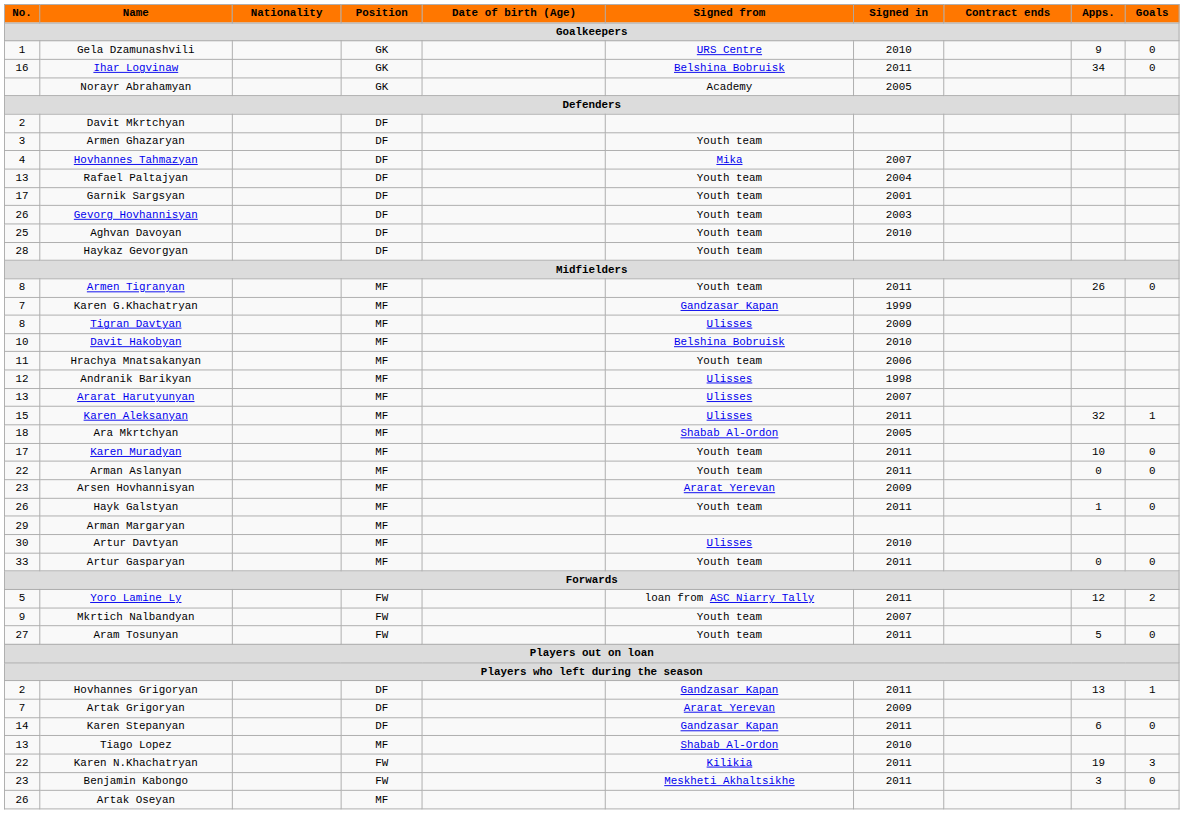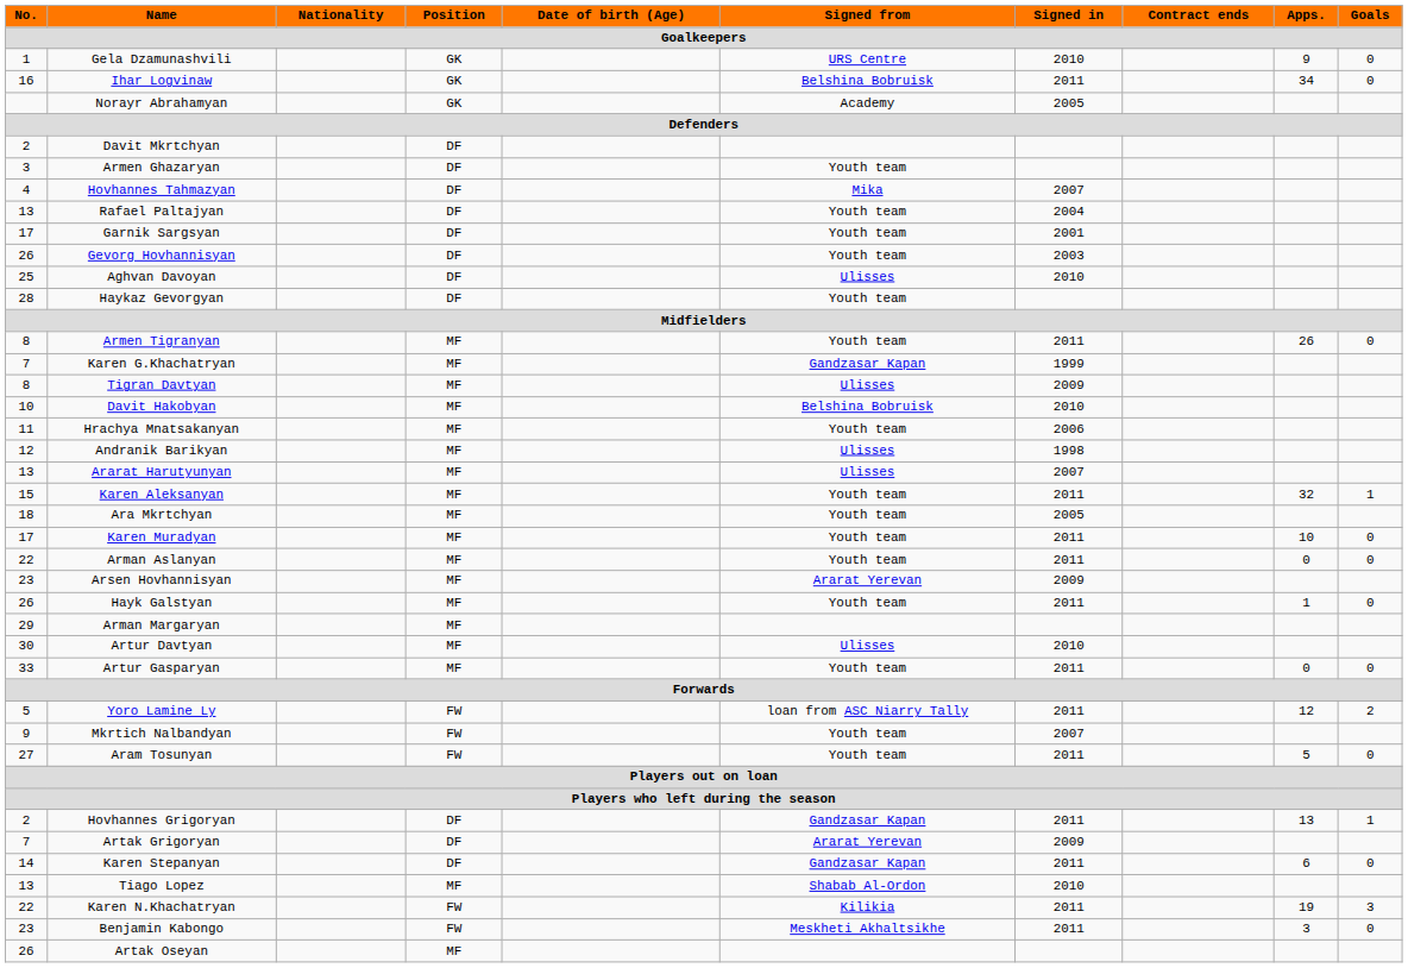 <table class="wikitable"  style="text-align:center; font-size:90%; width:100%;">
 <tr>
 <th style="background:#FF7700; color:#000000; text-align:center;">No.</th>
 <th style="background:#FF7700; color:#000000; text-align:center;">Name</th>
 <th style="background:#FF7700; color:#000000; text-align:center;">Nationality</th>
 <th style="background:#FF7700; color:#000000; text-align:center;">Position</th>
 <th style="background:#FF7700; color:#000000; text-align:center;">Date of birth (Age)</th>
 <th style="background:#FF7700; color:#000000; text-align:center;">Signed from</th>
 <th style="background:#FF7700; color:#000000; text-align:center;">Signed in</th>
 <th style="background:#FF7700; color:#000000; text-align:center;">Contract ends</th>
 <th style="background:#FF7700; color:#000000; text-align:center;">Apps.</th>
 <th style="background:#FF7700; color:#000000; text-align:center;">Goals</th>
 </tr>
 <tr>
 <th colspan="11"  style="background:#dcdcdc; text-align:center;">Goalkeepers</th>
 </tr>
 <tr>
 <td>1</td>
 <td>Gela Dzamunashvili</td>
 <td></td>
 <td>GK</td>
 <td></td>
 <td><a href='#'>URS Centre</a></td>
 <td>2010</td>
 <td></td>
 <td>9</td>
 <td>0</td>
 </tr>
 <tr>
 <td>16</td>
 <td><a href='#'>Ihar Logvinaw</a></td>
 <td></td>
 <td>GK</td>
 <td></td>
 <td><a href='#'>Belshina Bobruisk</a></td>
 <td>2011</td>
 <td></td>
 <td>34</td>
 <td>0</td>
 </tr>
 <tr>
 <td></td>
 <td>Norayr Abrahamyan</td>
 <td></td>
 <td>GK</td>
 <td></td>
 <td>Academy</td>
 <td>2005</td>
 <td></td>
 <td></td>
 <td></td>
 </tr>
 <tr>
 <th colspan="11"  style="background:#dcdcdc; text-align:center;">Defenders</th>
 </tr>
 <tr>
 <td>2</td>
 <td>Davit Mkrtchyan</td>
 <td></td>
 <td>DF</td>
 <td></td>
 <td></td>
 <td></td>
 <td></td>
 <td></td>
 <td></td>
 </tr>
 <tr>
 <td>3</td>
 <td>Armen Ghazaryan</td>
 <td></td>
 <td>DF</td>
 <td></td>
 <td>Youth team</td>
 <td></td>
 <td></td>
 <td></td>
 <td></td>
 </tr>
 <tr>
 <td>4</td>
 <td><a href='#'>Hovhannes Tahmazyan</a></td>
 <td></td>
 <td>DF</td>
 <td></td>
 <td><a href='#'>Mika</a></td>
 <td>2007</td>
 <td></td>
 <td></td>
 <td></td>
 </tr>
 <tr>
 <td>13</td>
 <td>Rafael Paltajyan</td>
 <td></td>
 <td>DF</td>
 <td></td>
 <td>Youth team</td>
 <td>2004</td>
 <td></td>
 <td></td>
 <td></td>
 </tr>
 <tr>
 <td>17</td>
 <td>Garnik Sargsyan</td>
 <td></td>
 <td>DF</td>
 <td></td>
 <td>Youth team</td>
 <td>2001</td>
 <td></td>
 <td></td>
 <td></td>
 </tr>
 <tr>
 <td>26</td>
 <td><a href='#'>Gevorg Hovhannisyan</a></td>
 <td></td>
 <td>DF</td>
 <td></td>
 <td>Youth team</td>
 <td>2003</td>
 <td></td>
 <td></td>
 <td></td>
 </tr>
 <tr>
 <td>25</td>
 <td>Aghvan Davoyan</td>
 <td></td>
 <td>DF</td>
 <td></td>
-<td>Youth team</td>
+<td><a href='#'>Ulisses</a></td>
 <td>2010</td>
 <td></td>
 <td></td>
 <td></td>
 </tr>
 <tr>
 <td>28</td>
 <td>Haykaz Gevorgyan</td>
 <td></td>
 <td>DF</td>
 <td></td>
 <td>Youth team</td>
 <td></td>
 <td></td>
 <td></td>
 <td></td>
 </tr>
 <tr>
 <th colspan="11"  style="background:#dcdcdc; text-align:center;">Midfielders</th>
 </tr>
 <tr>
 <td>8</td>
 <td><a href='#'>Armen Tigranyan</a></td>
 <td></td>
 <td>MF</td>
 <td></td>
 <td>Youth team</td>
 <td>2011</td>
 <td></td>
 <td>26</td>
 <td>0</td>
 </tr>
 <tr>
 <td>7</td>
 <td>Karen G.Khachatryan</td>
 <td></td>
 <td>MF</td>
 <td></td>
 <td><a href='#'>Gandzasar Kapan</a></td>
 <td>1999</td>
 <td></td>
 <td></td>
 <td></td>
 </tr>
 <tr>
 <td>8</td>
 <td><a href='#'>Tigran Davtyan</a></td>
 <td></td>
 <td>MF</td>
 <td></td>
 <td><a href='#'>Ulisses</a></td>
 <td>2009</td>
 <td></td>
 <td></td>
 <td></td>
 </tr>
 <tr>
 <td>10</td>
 <td><a href='#'>Davit Hakobyan</a></td>
 <td></td>
 <td>MF</td>
 <td></td>
 <td><a href='#'>Belshina Bobruisk</a></td>
 <td>2010</td>
 <td></td>
 <td></td>
 <td></td>
 </tr>
 <tr>
 <td>11</td>
 <td>Hrachya Mnatsakanyan</td>
 <td></td>
 <td>MF</td>
 <td></td>
 <td>Youth team</td>
 <td>2006</td>
 <td></td>
 <td></td>
 <td></td>
 </tr>
 <tr>
 <td>12</td>
 <td>Andranik Barikyan</td>
 <td></td>
 <td>MF</td>
 <td></td>
 <td><a href='#'>Ulisses</a></td>
 <td>1998</td>
 <td></td>
 <td></td>
 <td></td>
 </tr>
 <tr>
 <td>13</td>
 <td><a href='#'>Ararat Harutyunyan</a></td>
 <td></td>
 <td>MF</td>
 <td></td>
 <td><a href='#'>Ulisses</a></td>
 <td>2007</td>
 <td></td>
 <td></td>
 <td></td>
 </tr>
 <tr>
 <td>15</td>
 <td><a href='#'>Karen Aleksanyan</a></td>
 <td></td>
 <td>MF</td>
 <td></td>
-<td><a href='#'>Ulisses</a></td>
+<td>Youth team</td>
 <td>2011</td>
 <td></td>
 <td>32</td>
 <td>1</td>
 </tr>
 <tr>
 <td>18</td>
 <td>Ara Mkrtchyan</td>
 <td></td>
 <td>MF</td>
 <td></td>
-<td><a href='#'>Shabab Al-Ordon</a></td>
+<td>Youth team</td>
 <td>2005</td>
 <td></td>
 <td></td>
 <td></td>
 </tr>
 <tr>
 <td>17</td>
 <td><a href='#'>Karen Muradyan</a></td>
 <td></td>
 <td>MF</td>
 <td></td>
 <td>Youth team</td>
 <td>2011</td>
 <td></td>
 <td>10</td>
 <td>0</td>
 </tr>
 <tr>
 <td>22</td>
 <td>Arman Aslanyan</td>
 <td></td>
 <td>MF</td>
 <td></td>
 <td>Youth team</td>
 <td>2011</td>
 <td></td>
 <td>0</td>
 <td>0</td>
 </tr>
 <tr>
 <td>23</td>
 <td>Arsen Hovhannisyan</td>
 <td></td>
 <td>MF</td>
 <td></td>
 <td><a href='#'>Ararat Yerevan</a></td>
 <td>2009</td>
 <td></td>
 <td></td>
 <td></td>
 </tr>
 <tr>
 <td>26</td>
 <td>Hayk Galstyan</td>
 <td></td>
 <td>MF</td>
 <td></td>
 <td>Youth team</td>
 <td>2011</td>
 <td></td>
 <td>1</td>
 <td>0</td>
 </tr>
 <tr>
 <td>29</td>
 <td>Arman Margaryan</td>
 <td></td>
 <td>MF</td>
 <td></td>
 <td></td>
 <td></td>
 <td></td>
 <td></td>
 <td></td>
 </tr>
 <tr>
 <td>30</td>
 <td>Artur Davtyan</td>
 <td></td>
 <td>MF</td>
 <td></td>
 <td><a href='#'>Ulisses</a></td>
 <td>2010</td>
 <td></td>
 <td></td>
 <td></td>
 </tr>
 <tr>
 <td>33</td>
 <td>Artur Gasparyan</td>
 <td></td>
 <td>MF</td>
 <td></td>
 <td>Youth team</td>
 <td>2011</td>
 <td></td>
 <td>0</td>
 <td>0</td>
 </tr>
 <tr>
 <th colspan="11"  style="background:#dcdcdc; text-align:center;">Forwards</th>
 </tr>
 <tr>
 <td>5</td>
 <td><a href='#'>Yoro Lamine Ly</a></td>
 <td></td>
 <td>FW</td>
 <td></td>
 <td>loan from <a href='#'>ASC Niarry Tally</a></td>
 <td>2011</td>
 <td></td>
 <td>12</td>
 <td>2</td>
 </tr>
 <tr>
 <td>9</td>
 <td>Mkrtich Nalbandyan</td>
 <td></td>
 <td>FW</td>
 <td></td>
 <td>Youth team</td>
 <td>2007</td>
 <td></td>
 <td></td>
 <td></td>
 </tr>
 <tr>
 <td>27</td>
 <td>Aram Tosunyan</td>
 <td></td>
 <td>FW</td>
 <td></td>
 <td>Youth team</td>
 <td>2011</td>
 <td></td>
 <td>5</td>
 <td>0</td>
 </tr>
 <tr>
 <th colspan="11"  style="background:#dcdcdc; text-align:center;">Players out on loan</th>
 </tr>
 <tr>
 <th colspan="11"  style="background:#dcdcdc; text-align:center;">Players who left during the season</th>
 </tr>
 <tr>
 <td>2</td>
 <td>Hovhannes Grigoryan</td>
 <td></td>
 <td>DF</td>
 <td></td>
 <td><a href='#'>Gandzasar Kapan</a></td>
 <td>2011</td>
 <td></td>
 <td>13</td>
 <td>1</td>
 </tr>
 <tr>
 <td>7</td>
 <td>Artak Grigoryan</td>
 <td></td>
 <td>DF</td>
 <td></td>
 <td><a href='#'>Ararat Yerevan</a></td>
 <td>2009</td>
 <td></td>
 <td></td>
 <td></td>
 </tr>
 <tr>
 <td>14</td>
 <td>Karen Stepanyan</td>
 <td></td>
 <td>DF</td>
 <td></td>
 <td><a href='#'>Gandzasar Kapan</a></td>
 <td>2011</td>
 <td></td>
 <td>6</td>
 <td>0</td>
 </tr>
 <tr>
 <td>13</td>
 <td>Tiago Lopez</td>
 <td></td>
 <td>MF</td>
 <td></td>
 <td><a href='#'>Shabab Al-Ordon</a></td>
 <td>2010</td>
 <td></td>
 <td></td>
 <td></td>
 </tr>
 <tr>
 <td>22</td>
 <td>Karen N.Khachatryan</td>
 <td></td>
 <td>FW</td>
 <td></td>
 <td><a href='#'>Kilikia</a></td>
 <td>2011</td>
 <td></td>
 <td>19</td>
 <td>3</td>
 </tr>
 <tr>
 <td>23</td>
 <td>Benjamin Kabongo</td>
 <td></td>
 <td>FW</td>
 <td></td>
 <td><a href='#'>Meskheti Akhaltsikhe</a></td>
 <td>2011</td>
 <td></td>
 <td>3</td>
 <td>0</td>
 </tr>
 <tr>
 <td>26</td>
 <td>Artak Oseyan</td>
 <td></td>
 <td>MF</td>
 <td></td>
 <td></td>
 <td></td>
 <td></td>
 <td></td>
 <td></td>
 </tr>
 </table>
